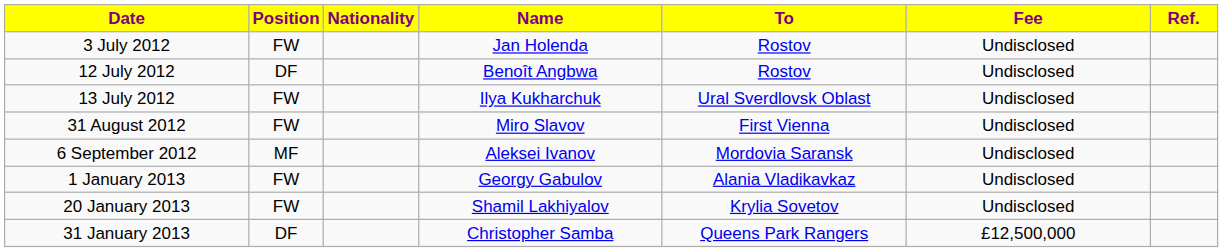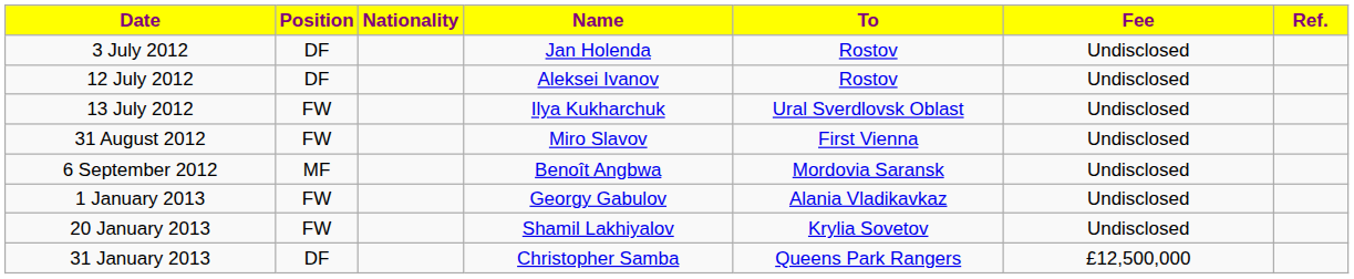 <table class="wikitable" style="text-align:center; font-size:90%">
 <tr>
 <th style="background:#ffff00; color:purple; width:200px;">Date</th>
 <th style="background:#ffff00; color:purple; width:50px;">Position</th>
 <th style="background:#ffff00; color:purple; width:50px;">Nationality</th>
 <th style="background:#ffff00; color:purple; width:200px;">Name</th>
 <th style="background:#ffff00; color:purple; width:200px;">To</th>
 <th style="background:#ffff00; color:purple; width:200px;">Fee</th>
 <th style="background:#ffff00; color:purple; width:50px;">Ref.</th>
 </tr>
 <tr>
 <td>3 July 2012</td>
-<td>FW</td>
+<td>DF</td>
 <td></td>
 <td><a href='#'>Jan Holenda</a></td>
 <td><a href='#'>Rostov</a></td>
 <td>Undisclosed</td>
 <td></td>
 </tr>
 <tr>
 <td>12 July 2012</td>
 <td>DF</td>
 <td></td>
-<td><a href='#'>Benoît Angbwa</a></td>
+<td><a href='#'>Aleksei Ivanov</a></td>
 <td><a href='#'>Rostov</a></td>
 <td>Undisclosed</td>
 <td></td>
 </tr>
 <tr>
 <td>13 July 2012</td>
 <td>FW</td>
 <td></td>
 <td><a href='#'>Ilya Kukharchuk</a></td>
 <td><a href='#'>Ural Sverdlovsk Oblast</a></td>
 <td>Undisclosed</td>
 <td></td>
 </tr>
 <tr>
 <td>31 August 2012</td>
 <td>FW</td>
 <td></td>
 <td><a href='#'>Miro Slavov</a></td>
 <td><a href='#'>First Vienna</a></td>
 <td>Undisclosed</td>
 <td></td>
 </tr>
 <tr>
 <td>6 September 2012</td>
 <td>MF</td>
 <td></td>
-<td><a href='#'>Aleksei Ivanov</a></td>
+<td><a href='#'>Benoît Angbwa</a></td>
 <td><a href='#'>Mordovia Saransk</a></td>
 <td>Undisclosed</td>
 <td></td>
 </tr>
 <tr>
 <td>1 January 2013</td>
 <td>FW</td>
 <td></td>
 <td><a href='#'>Georgy Gabulov</a></td>
 <td><a href='#'>Alania Vladikavkaz</a></td>
 <td>Undisclosed</td>
 <td></td>
 </tr>
 <tr>
 <td>20 January 2013</td>
 <td>FW</td>
 <td></td>
 <td><a href='#'>Shamil Lakhiyalov</a></td>
 <td><a href='#'>Krylia Sovetov</a></td>
 <td>Undisclosed</td>
 <td></td>
 </tr>
 <tr>
 <td>31 January 2013</td>
 <td>DF</td>
 <td></td>
 <td><a href='#'>Christopher Samba</a></td>
 <td><a href='#'>Queens Park Rangers</a></td>
 <td>£12,500,000</td>
 <td></td>
 </tr>
 </table>
